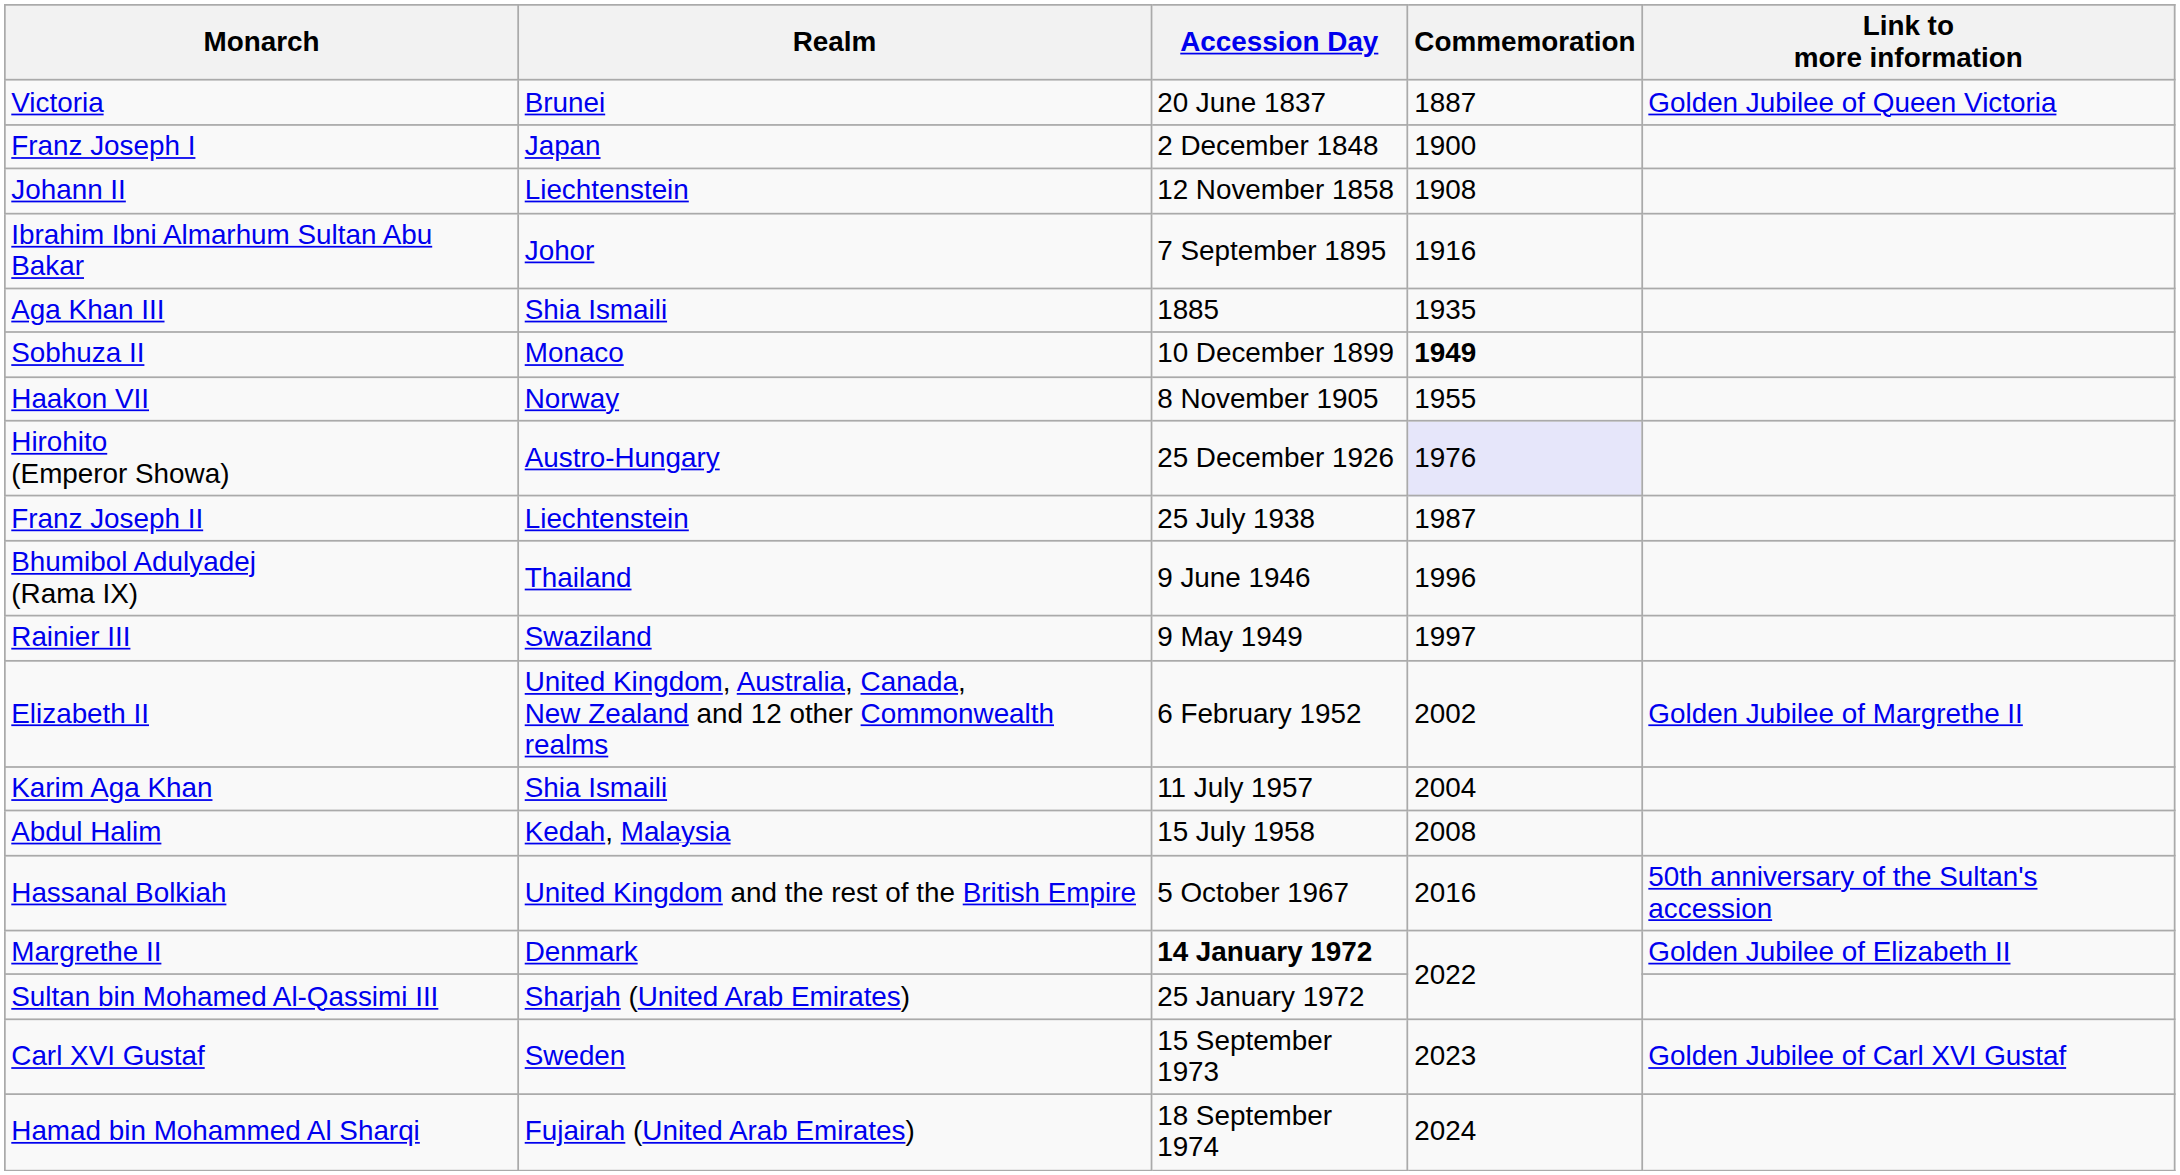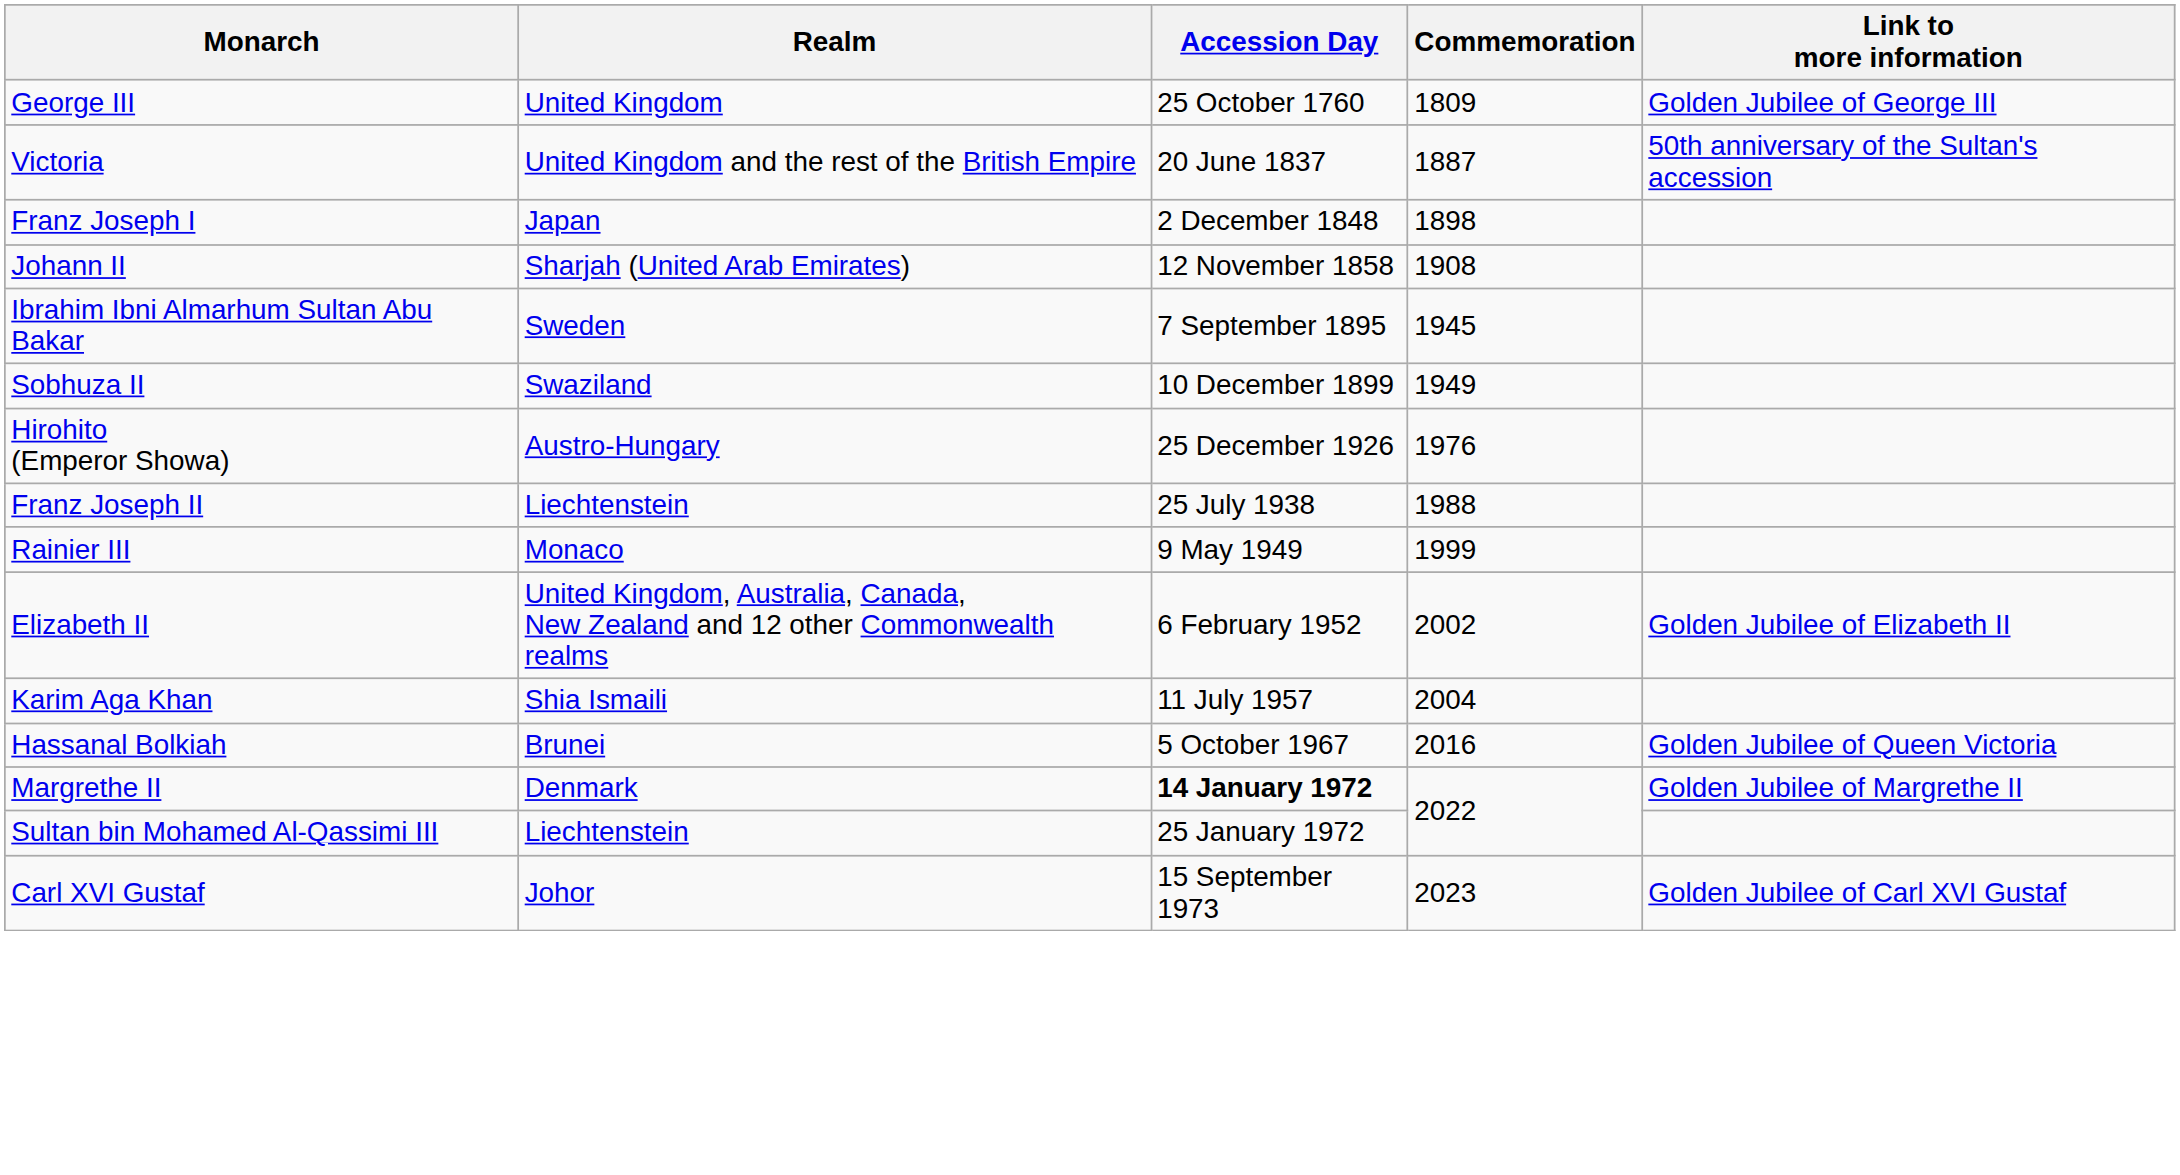 <table class="wikitable sortable">
 <tr>
 <th>Monarch</th>
 <th>Realm</th>
 <th><a href='#'>Accession Day</a></th>
 <th>Commemoration</th>
 <th class="unsortable">Link to<br>more information</th>
 </tr>
 <tr>
+<td><a href='#'>George III</a></td>
+<td><a href='#'>United Kingdom</a></td>
+<td>25 October 1760</td>
+<td>1809</td>
+<td><a href='#'>Golden Jubilee of George III</a></td>
+</tr>
+<tr>
 <td><a href='#'>Victoria</a></td>
-<td><a href='#'>Brunei</a></td>
+<td><a href='#'>United Kingdom</a> and the rest of the <a href='#'>British Empire</a></td>
 <td>20 June 1837</td>
 <td>1887</td>
-<td><a href='#'>Golden Jubilee of Queen Victoria</a></td>
+<td><a href='#'>50th anniversary of the Sultan's accession</a></td>
 </tr>
 <tr>
 <td><a href='#'>Franz Joseph I</a></td>
 <td><a href='#'>Japan</a></td>
 <td>2 December 1848</td>
-<td>1900</td>
+<td>1898</td>
 <td></td>
 </tr>
 <tr>
 <td><a href='#'>Johann II</a></td>
-<td><a href='#'>Liechtenstein</a></td>
+<td><a href='#'>Sharjah</a> (<a href='#'>United Arab Emirates</a>)</td>
 <td>12 November 1858</td>
 <td>1908</td>
 <td></td>
 </tr>
 <tr>
 <td><a href='#'>Ibrahim Ibni Almarhum Sultan Abu Bakar</a></td>
-<td><a href='#'>Johor</a></td>
+<td><a href='#'>Sweden</a></td>
 <td>7 September 1895</td>
-<td>1916</td>
-<td></td>
-</tr>
-<tr>
-<td><a href='#'>Aga Khan III</a></td>
-<td><a href='#'>Shia Ismaili</a></td>
-<td>1885</td>
-<td>1935</td>
+<td>1945</td>
 <td></td>
 </tr>
 <tr>
 <td><a href='#'>Sobhuza II</a></td>
-<td><a href='#'>Monaco</a></td>
+<td><a href='#'>Swaziland</a></td>
 <td>10 December 1899</td>
-<td><strong>1949</strong></td>
-<td></td>
-</tr>
-<tr>
-<td><a href='#'>Haakon VII</a></td>
-<td><a href='#'>Norway</a></td>
-<td>8 November 1905</td>
-<td>1955</td>
+<td>1949</td>
 <td></td>
 </tr>
 <tr>
 <td><a href='#'>Hirohito</a><br>(Emperor Showa)</td>
 <td><a href='#'>Austro-Hungary</a></td>
 <td>25 December 1926</td>
-<td style="background: lavender;">1976</td>
+<td>1976</td>
 <td></td>
 </tr>
 <tr>
 <td><a href='#'>Franz Joseph II</a></td>
 <td><a href='#'>Liechtenstein</a></td>
 <td>25 July 1938</td>
-<td>1987</td>
-<td></td>
-</tr>
-<tr>
-<td><a href='#'>Bhumibol Adulyadej</a><br>(Rama IX)</td>
-<td><a href='#'>Thailand</a></td>
-<td>9 June 1946</td>
-<td>1996</td>
+<td>1988</td>
 <td></td>
 </tr>
 <tr>
 <td><a href='#'>Rainier III</a></td>
-<td><a href='#'>Swaziland</a></td>
+<td><a href='#'>Monaco</a></td>
 <td>9 May 1949</td>
-<td>1997</td>
+<td>1999</td>
 <td></td>
 </tr>
 <tr>
 <td><a href='#'>Elizabeth II</a></td>
 <td><a href='#'>United Kingdom</a>, <a href='#'>Australia</a>, <a href='#'>Canada</a>,<br><a href='#'>New Zealand</a> and 12 other <a href='#'>Commonwealth realms</a></td>
 <td>6 February 1952</td>
 <td>2002</td>
-<td><a href='#'>Golden Jubilee of Margrethe II</a></td>
+<td><a href='#'>Golden Jubilee of Elizabeth II</a></td>
 </tr>
 <tr>
 <td><a href='#'>Karim Aga Khan</a></td>
 <td><a href='#'>Shia Ismaili</a></td>
 <td>11 July 1957</td>
 <td>2004</td>
 <td></td>
 </tr>
 <tr>
-<td><a href='#'>Abdul Halim</a></td>
-<td><a href='#'>Kedah</a>, <a href='#'>Malaysia</a></td>
-<td>15 July 1958</td>
-<td>2008</td>
-<td></td>
-</tr>
-<tr>
 <td><a href='#'>Hassanal Bolkiah</a></td>
-<td><a href='#'>United Kingdom</a> and the rest of the <a href='#'>British Empire</a></td>
+<td><a href='#'>Brunei</a></td>
 <td>5 October 1967</td>
 <td>2016</td>
-<td><a href='#'>50th anniversary of the Sultan's accession</a></td>
+<td><a href='#'>Golden Jubilee of Queen Victoria</a></td>
 </tr>
 <tr>
 <td><a href='#'>Margrethe II</a></td>
 <td><a href='#'>Denmark</a></td>
 <td><strong>14 January 1972</strong></td>
 <td rowspan=2>2022</td>
-<td><a href='#'>Golden Jubilee of Elizabeth II</a></td>
+<td><a href='#'>Golden Jubilee of Margrethe II</a></td>
 </tr>
 <tr>
 <td><a href='#'>Sultan bin Mohamed Al-Qassimi III</a></td>
-<td><a href='#'>Sharjah</a> (<a href='#'>United Arab Emirates</a>)</td>
+<td><a href='#'>Liechtenstein</a></td>
 <td>25 January 1972</td>
 <td></td>
 </tr>
 <tr>
 <td><a href='#'>Carl XVI Gustaf</a></td>
-<td><a href='#'>Sweden</a></td>
+<td><a href='#'>Johor</a></td>
 <td>15 September 1973</td>
 <td>2023</td>
 <td><a href='#'>Golden Jubilee of Carl XVI Gustaf</a></td>
 </tr>
-<tr>
-<td><a href='#'>Hamad bin Mohammed Al Sharqi</a></td>
-<td><a href='#'>Fujairah</a> (<a href='#'>United Arab Emirates</a>)</td>
-<td>18 September 1974</td>
-<td>2024</td>
-<td></td>
-</tr>
 </table>
